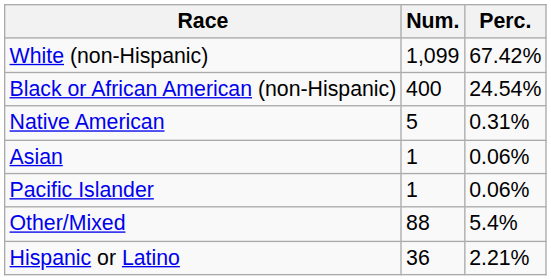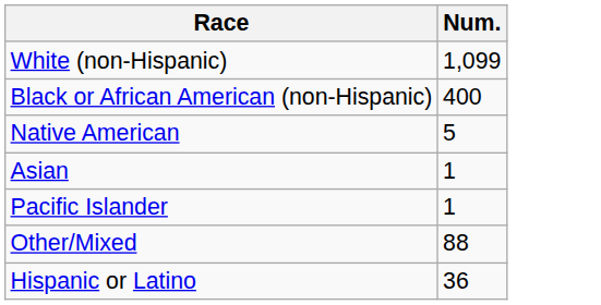 <table class="wikitable">
 <tr>
 <th>Race</th>
 <th>Num.</th>
-<th>Perc.</th>
 </tr>
 <tr>
 <td><a href='#'>White</a> (non-Hispanic)</td>
 <td>1,099</td>
-<td>67.42%</td>
 </tr>
 <tr>
 <td><a href='#'>Black or African American</a> (non-Hispanic)</td>
 <td>400</td>
-<td>24.54%</td>
 </tr>
 <tr>
 <td><a href='#'>Native American</a></td>
 <td>5</td>
-<td>0.31%</td>
 </tr>
 <tr>
 <td><a href='#'>Asian</a></td>
 <td>1</td>
-<td>0.06%</td>
 </tr>
 <tr>
 <td><a href='#'>Pacific Islander</a></td>
 <td>1</td>
-<td>0.06%</td>
 </tr>
 <tr>
 <td><a href='#'>Other/Mixed</a></td>
 <td>88</td>
-<td>5.4%</td>
 </tr>
 <tr>
 <td><a href='#'>Hispanic</a> or <a href='#'>Latino</a></td>
 <td>36</td>
-<td>2.21%</td>
 </tr>
 </table>
